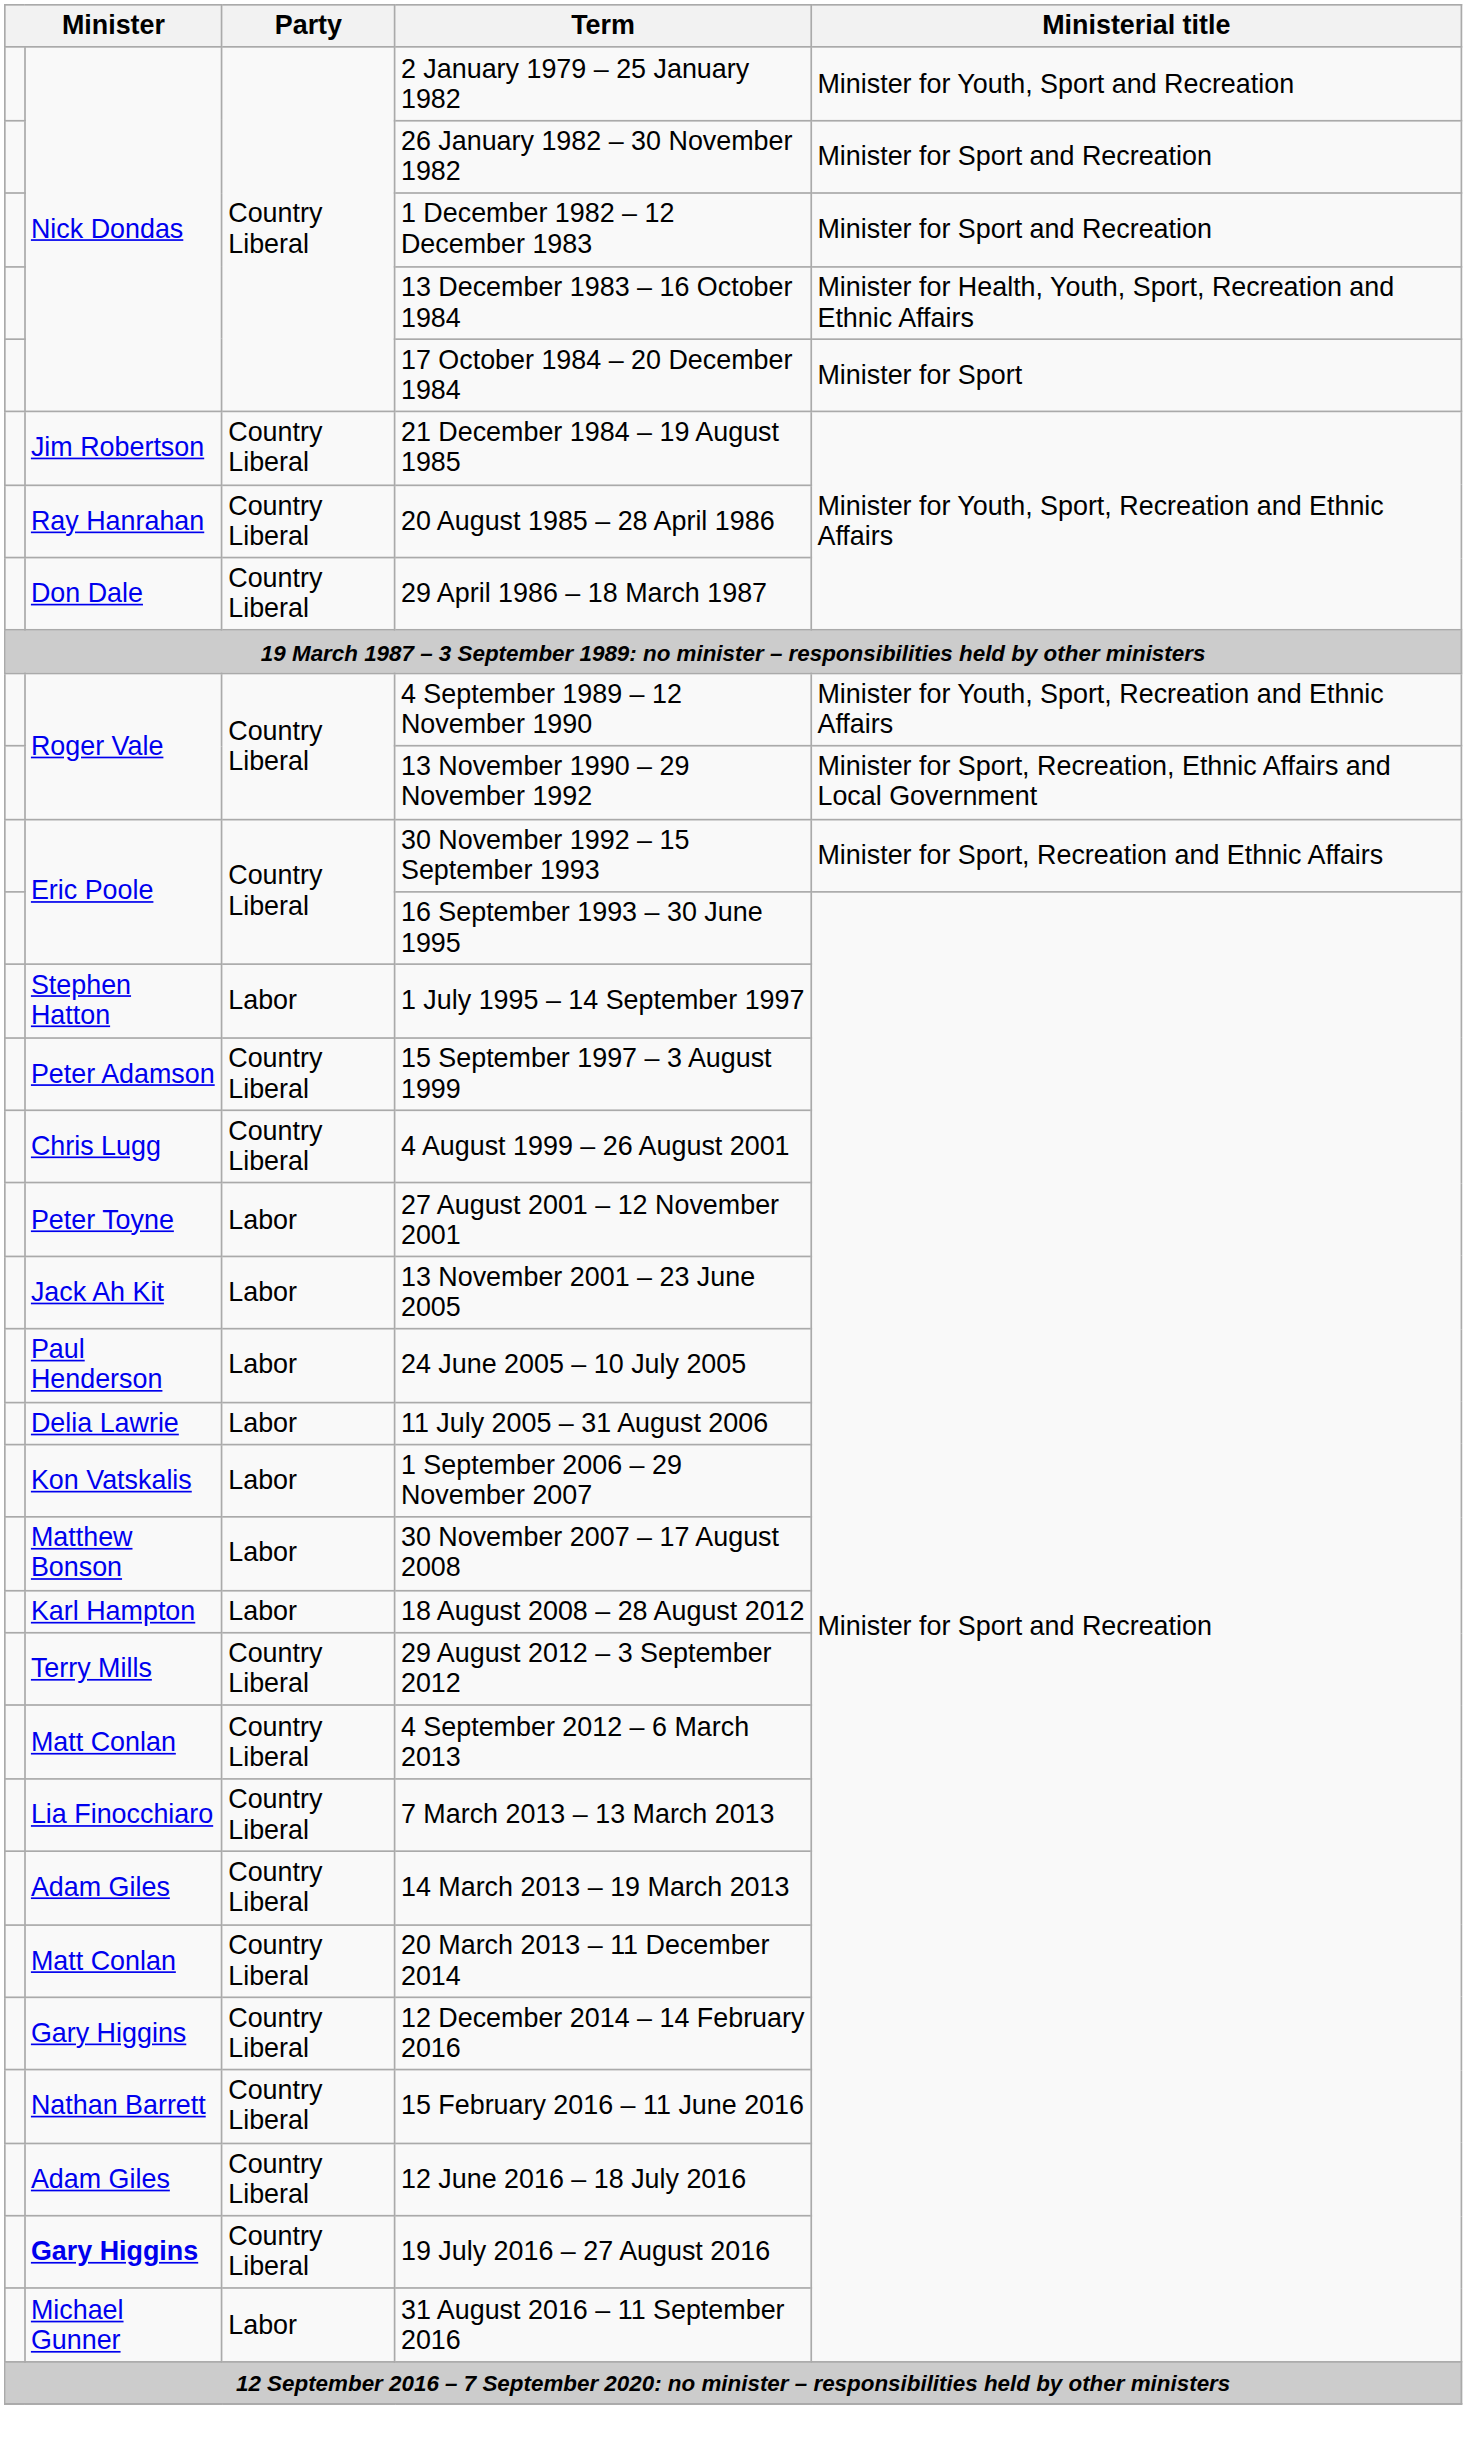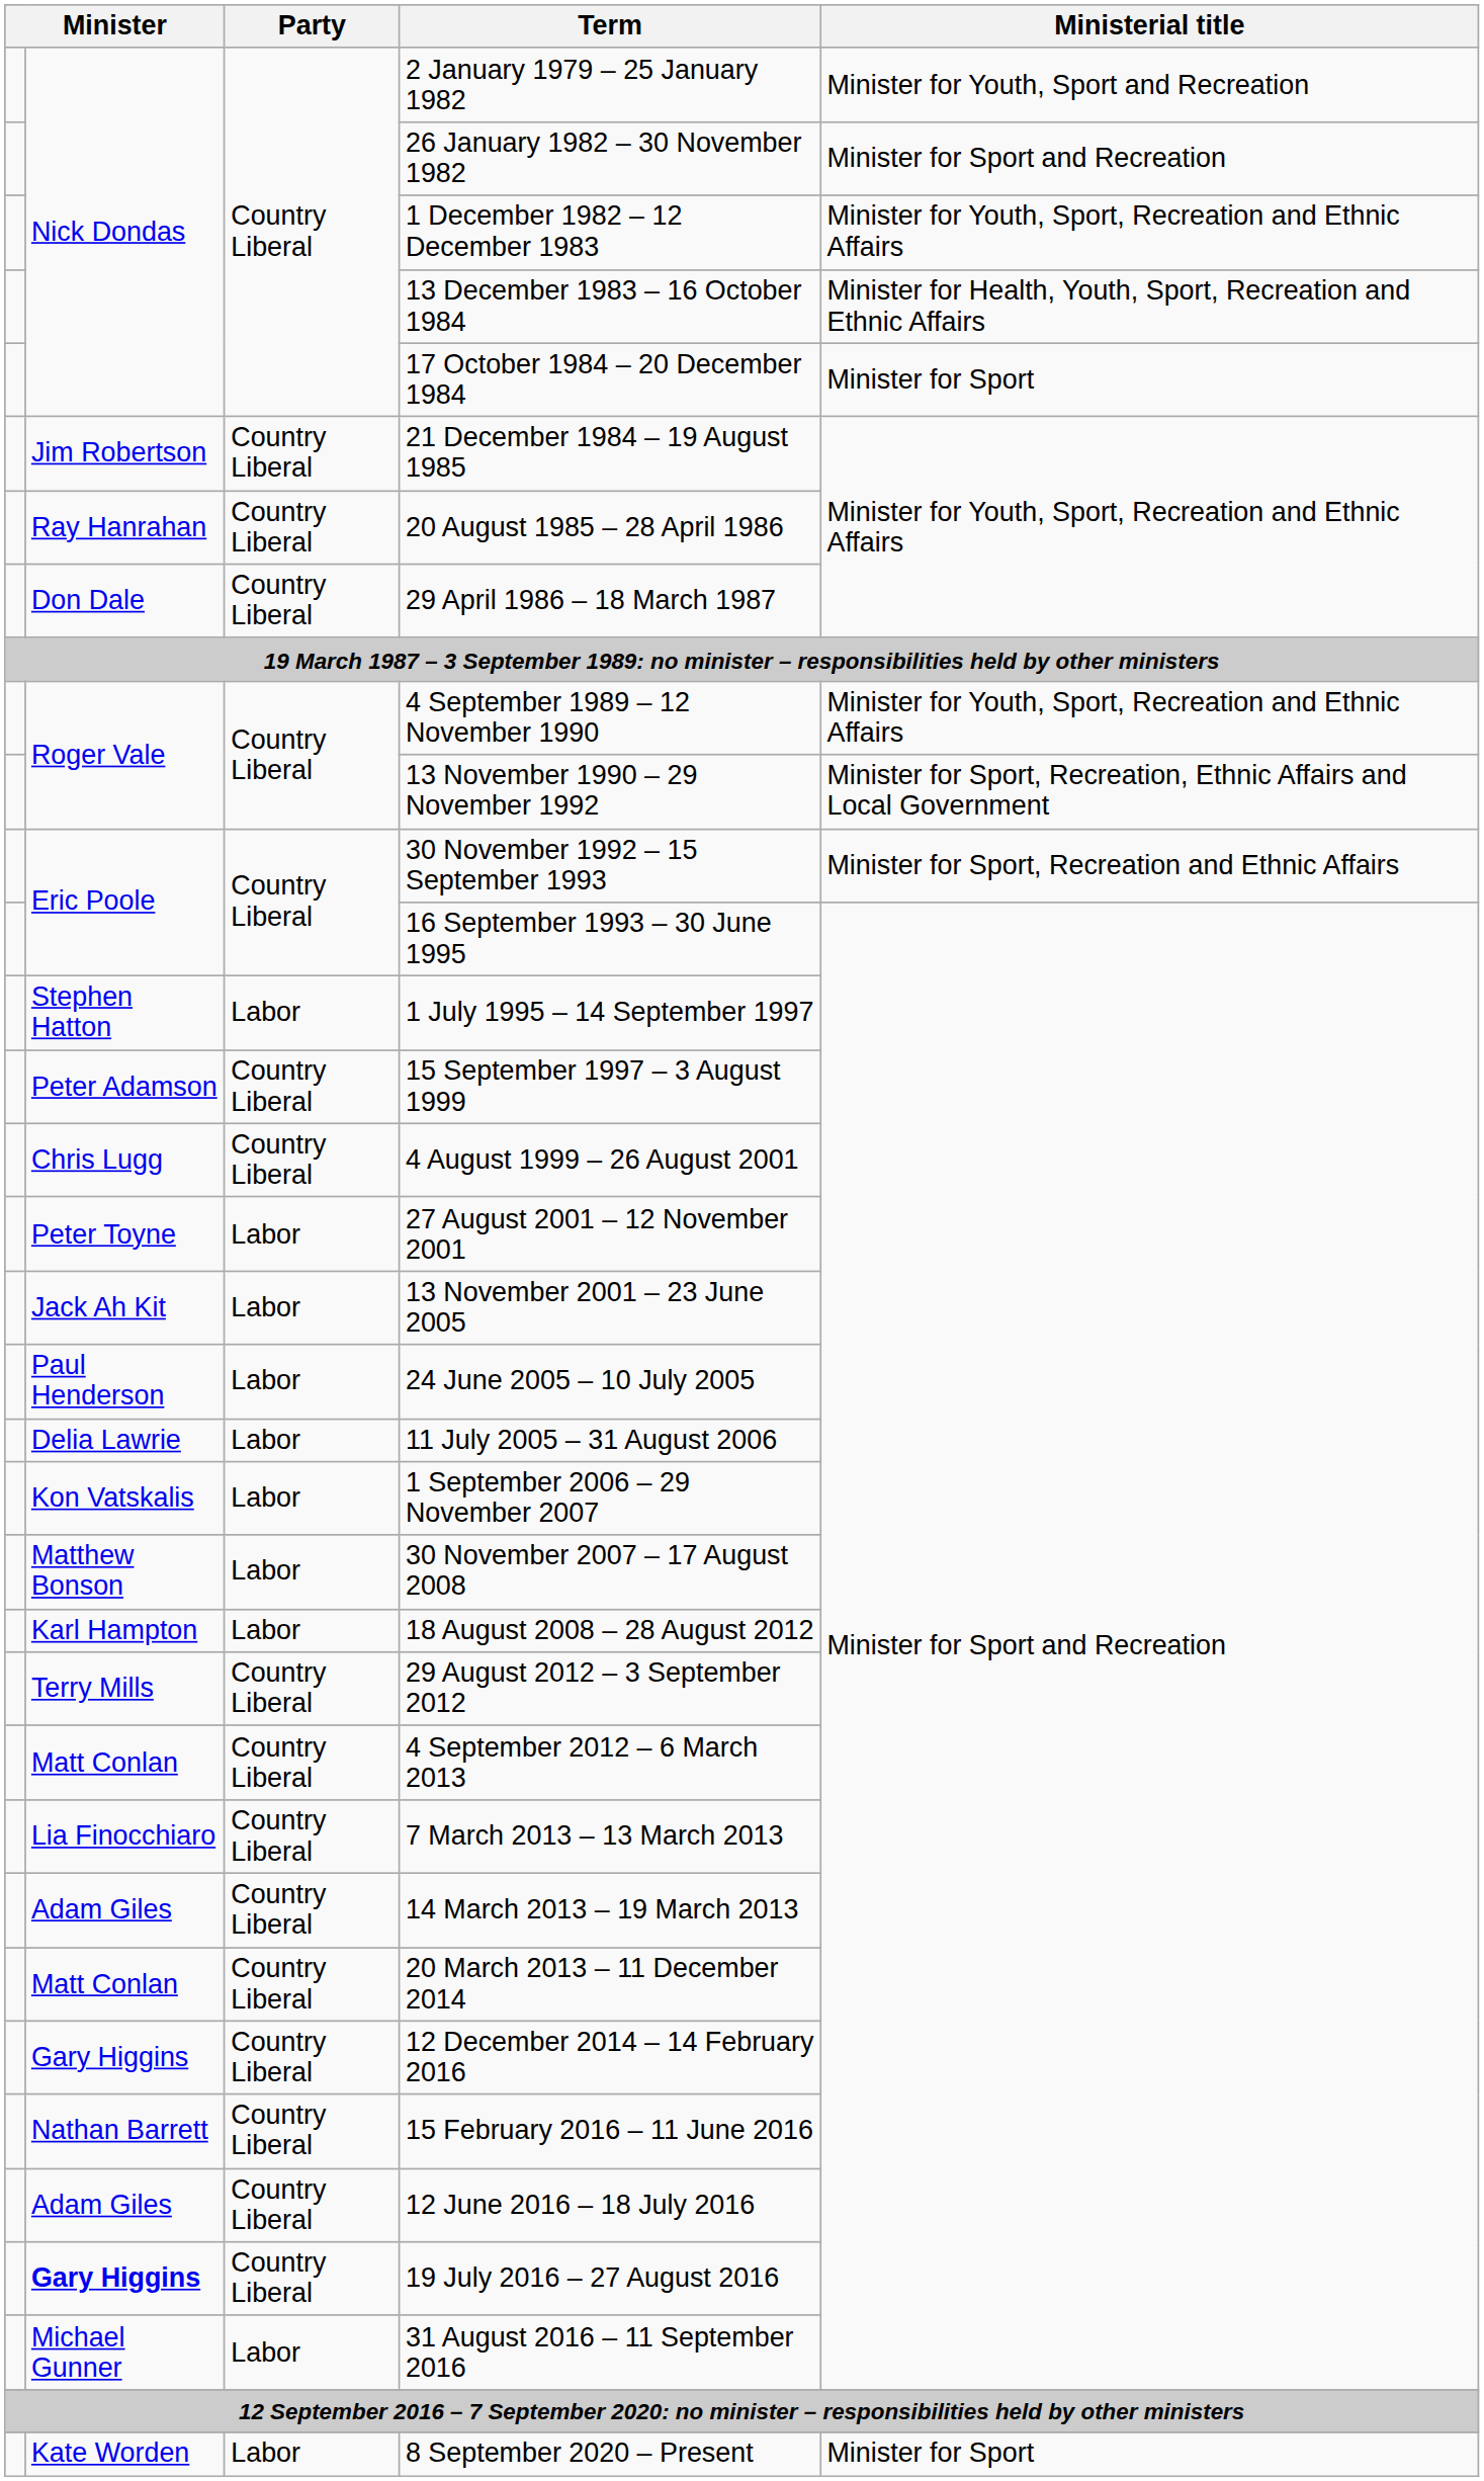 <table class="sortable wikitable">
 <tr>
 <th colspan=2>Minister</th>
 <th>Party</th>
 <th>Term </th>
 <th>Ministerial title</th>
 </tr>
 <tr>
 <td> </td>
 <td rowspan="5"><a href='#'>Nick Dondas</a></td>
 <td rowspan="5">Country Liberal</td>
 <td>2 January 1979 – 25 January 1982</td>
 <td>Minister for Youth, Sport and Recreation</td>
 </tr>
 <tr>
 <td> </td>
 <td>26 January 1982 – 30 November 1982</td>
 <td>Minister for Sport and Recreation</td>
 </tr>
 <tr>
 <td> </td>
 <td>1 December 1982 – 12 December 1983</td>
-<td>Minister for Sport and Recreation</td>
+<td>Minister for Youth, Sport, Recreation and Ethnic Affairs</td>
 </tr>
 <tr>
 <td> </td>
 <td>13 December 1983 – 16 October 1984</td>
 <td>Minister for Health, Youth, Sport, Recreation and Ethnic Affairs</td>
 </tr>
 <tr>
 <td> </td>
 <td>17 October 1984 – 20 December 1984</td>
 <td>Minister for Sport</td>
 </tr>
 <tr>
 <td> </td>
 <td><a href='#'>Jim Robertson</a></td>
 <td>Country Liberal</td>
 <td>21 December 1984 – 19 August 1985</td>
 <td rowspan="3">Minister for Youth, Sport, Recreation and Ethnic Affairs</td>
 </tr>
 <tr>
 <td> </td>
 <td><a href='#'>Ray Hanrahan</a></td>
 <td>Country Liberal</td>
 <td>20 August 1985 – 28 April 1986</td>
 </tr>
 <tr>
 <td> </td>
 <td><a href='#'>Don Dale</a></td>
 <td>Country Liberal</td>
 <td>29 April 1986 – 18 March 1987</td>
 </tr>
 <tr>
 <th colspan=5 style="background: #cccccc;"><small><strong><em>19 March 1987 – 3 September 1989: no minister – responsibilities held by other ministers</em></strong></small></th>
 </tr>
 <tr>
 <td> </td>
 <td rowspan="2"><a href='#'>Roger Vale</a></td>
 <td rowspan="2">Country Liberal</td>
 <td>4 September 1989 – 12 November 1990</td>
 <td>Minister for Youth, Sport, Recreation and Ethnic Affairs</td>
 </tr>
 <tr>
 <td> </td>
 <td>13 November 1990 – 29 November 1992</td>
 <td>Minister for Sport, Recreation, Ethnic Affairs and Local Government</td>
 </tr>
 <tr>
 <td> </td>
 <td rowspan="2"><a href='#'>Eric Poole</a></td>
 <td rowspan="2">Country Liberal</td>
 <td>30 November 1992 – 15 September 1993</td>
 <td>Minister for Sport, Recreation and Ethnic Affairs</td>
 </tr>
 <tr>
 <td> </td>
 <td>16 September 1993 – 30 June 1995</td>
 <td rowspan="21">Minister for Sport and Recreation</td>
 </tr>
 <tr>
 <td> </td>
 <td><a href='#'>Stephen Hatton</a></td>
 <td>Labor</td>
 <td>1 July 1995 – 14 September 1997</td>
 </tr>
 <tr>
 <td> </td>
 <td><a href='#'>Peter Adamson</a></td>
 <td>Country Liberal</td>
 <td>15 September 1997 – 3 August 1999</td>
 </tr>
 <tr>
 <td> </td>
 <td><a href='#'>Chris Lugg</a></td>
 <td>Country Liberal</td>
 <td>4 August 1999 – 26 August 2001</td>
 </tr>
 <tr>
 <td> </td>
 <td><a href='#'>Peter Toyne</a></td>
 <td>Labor</td>
 <td>27 August 2001 – 12 November 2001</td>
 </tr>
 <tr>
 <td> </td>
 <td><a href='#'>Jack Ah Kit</a></td>
 <td>Labor</td>
 <td>13 November 2001 – 23 June 2005</td>
 </tr>
 <tr>
 <td> </td>
 <td><a href='#'>Paul Henderson</a></td>
 <td>Labor</td>
 <td>24 June 2005 – 10 July 2005</td>
 </tr>
 <tr>
 <td> </td>
 <td><a href='#'>Delia Lawrie</a></td>
 <td>Labor</td>
 <td>11 July 2005 – 31 August 2006</td>
 </tr>
 <tr>
 <td> </td>
 <td><a href='#'>Kon Vatskalis</a></td>
 <td>Labor</td>
 <td>1 September 2006 – 29 November 2007</td>
 </tr>
 <tr>
 <td> </td>
 <td><a href='#'>Matthew Bonson</a></td>
 <td>Labor</td>
 <td>30 November 2007 – 17 August 2008</td>
 </tr>
 <tr>
 <td> </td>
 <td><a href='#'>Karl Hampton</a></td>
 <td>Labor</td>
 <td>18 August 2008 – 28 August 2012</td>
 </tr>
 <tr>
 <td> </td>
 <td><a href='#'>Terry Mills</a></td>
 <td>Country Liberal</td>
 <td>29 August 2012 – 3 September 2012</td>
 </tr>
 <tr>
 <td> </td>
 <td><a href='#'>Matt Conlan</a></td>
 <td>Country Liberal</td>
 <td>4 September 2012 – 6 March 2013</td>
 </tr>
 <tr>
 <td> </td>
 <td><a href='#'>Lia Finocchiaro</a></td>
 <td>Country Liberal</td>
 <td>7 March 2013 – 13 March 2013</td>
 </tr>
 <tr>
 <td> </td>
 <td><a href='#'>Adam Giles</a></td>
 <td>Country Liberal</td>
 <td>14 March 2013 – 19 March 2013</td>
 </tr>
 <tr>
 <td> </td>
 <td><a href='#'>Matt Conlan</a></td>
 <td>Country Liberal</td>
 <td>20 March 2013 – 11 December 2014</td>
 </tr>
 <tr>
 <td> </td>
 <td><a href='#'>Gary Higgins</a></td>
 <td>Country Liberal</td>
 <td>12 December 2014 – 14 February 2016</td>
 </tr>
 <tr>
 <td> </td>
 <td><a href='#'>Nathan Barrett</a></td>
 <td>Country Liberal</td>
 <td>15 February 2016 – 11 June 2016</td>
 </tr>
 <tr>
 <td> </td>
 <td><a href='#'>Adam Giles</a></td>
 <td>Country Liberal</td>
 <td>12 June 2016 – 18 July 2016</td>
 </tr>
 <tr>
 <td> </td>
 <td><strong><a href='#'>Gary Higgins</a></strong></td>
 <td>Country Liberal</td>
 <td>19 July 2016 – 27 August 2016</td>
 </tr>
 <tr>
 <td> </td>
 <td><a href='#'>Michael Gunner</a></td>
 <td>Labor</td>
 <td>31 August 2016 – 11 September 2016</td>
 </tr>
 <tr>
 <th colspan=5 style="background: #cccccc;"><small><strong><em>12 September 2016 – 7 September 2020: no minister – responsibilities held by other ministers</em></strong></small></th>
 </tr>
 <tr>
+<td> </td>
+<td><a href='#'>Kate Worden</a></td>
+<td>Labor</td>
+<td>8 September 2020 – Present</td>
+<td>Minister for Sport</td>
+</tr>
+<tr>
 </tr>
 </table>
